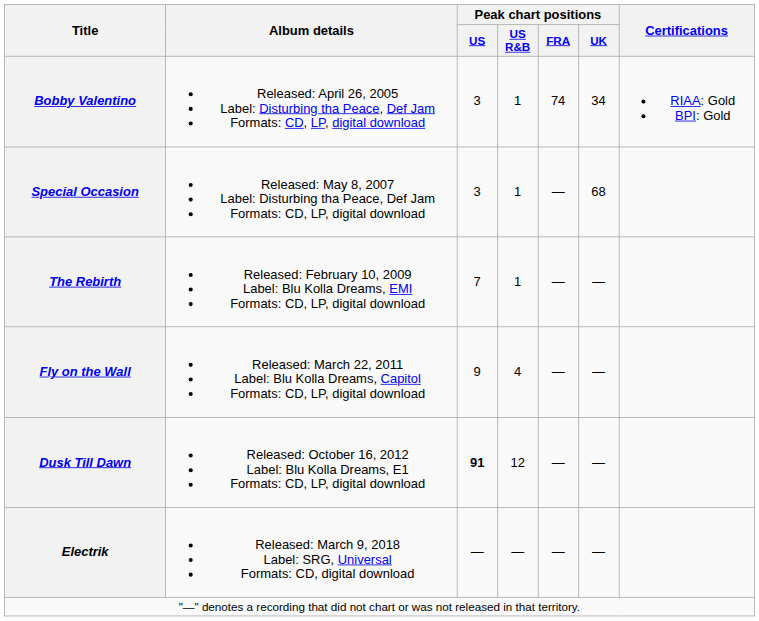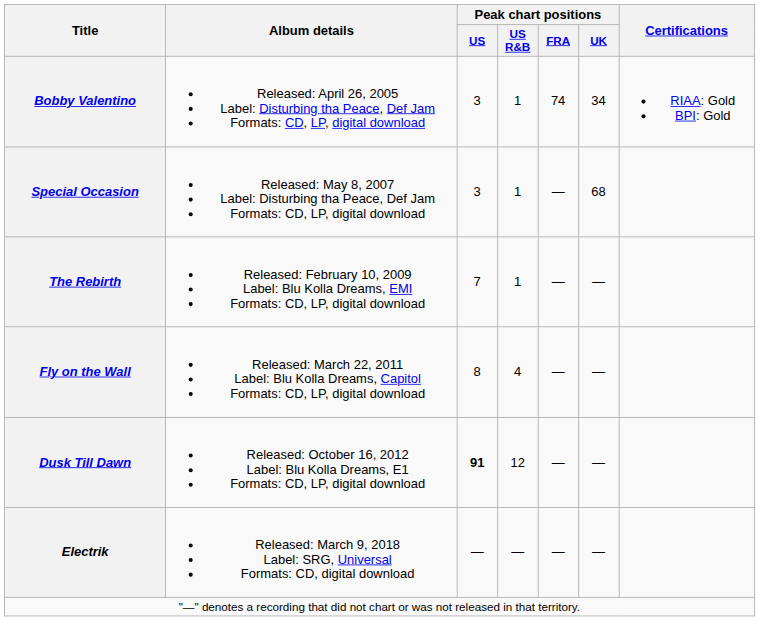 <table class="wikitable plainrowheaders" style="text-align:center;">
 <tr>
 <th scope="col" rowspan="2" style="width:12em;">Title</th>
 <th scope="col" rowspan="2" style="width:22em;">Album details</th>
 <th scope="col" colspan="4">Peak chart positions</th>
 <th scope="col" rowspan="2" style="width:10em;"><a href='#'>Certifications</a></th>
 </tr>
 <tr>
 <th scope="col" style="width:3em;font-size:90%;"><a href='#'>US</a><br></th>
 <th scope="col" style="width:3em;font-size:90%;"><a href='#'>US<br>R&B</a><br></th>
 <th scope="col" style="width:3em;font-size:90%;"><a href='#'>FRA</a><br></th>
 <th scope="col" style="width:3em;font-size:90%;"><a href='#'>UK</a></th>
 </tr>
 <tr>
 <th scope="row"><em><a href='#'>Bobby Valentino</a></em></th>
 <td><br><ul><li>Released: April 26, 2005</li><li>Label: <a href='#'>Disturbing tha Peace</a>, <a href='#'>Def Jam</a></li><li>Formats: <a href='#'>CD</a>, <a href='#'>LP</a>, <a href='#'>digital download</a></li></ul></td>
 <td>3</td>
 <td>1</td>
 <td>74</td>
 <td>34</td>
 <td><br><ul><li><a href='#'>RIAA</a>: Gold</li><li><a href='#'>BPI</a>: Gold</li></ul></td>
 </tr>
 <tr>
 <th scope="row"><em><a href='#'>Special Occasion</a></em></th>
 <td><br><ul><li>Released: May 8, 2007</li><li>Label: Disturbing tha Peace, Def Jam</li><li>Formats: CD, LP, digital download</li></ul></td>
 <td>3</td>
 <td>1</td>
 <td>—</td>
 <td>68</td>
 <td></td>
 </tr>
 <tr>
 <th scope="row"><em><a href='#'>The Rebirth</a></em></th>
 <td><br><ul><li>Released: February 10, 2009</li><li>Label: Blu Kolla Dreams, <a href='#'>EMI</a></li><li>Formats: CD, LP, digital download</li></ul></td>
 <td>7</td>
 <td>1</td>
 <td>—</td>
 <td>—</td>
 <td></td>
 </tr>
 <tr>
 <th scope="row"><em><a href='#'>Fly on the Wall</a></em></th>
 <td><br><ul><li>Released: March 22, 2011</li><li>Label: Blu Kolla Dreams, <a href='#'>Capitol</a></li><li>Formats: CD, LP, digital download</li></ul></td>
-<td>9</td>
+<td>8</td>
 <td>4</td>
 <td>—</td>
 <td>—</td>
 <td></td>
 </tr>
 <tr>
 <th scope="row"><em><a href='#'>Dusk Till Dawn</a></em></th>
 <td><br><ul><li>Released: October 16, 2012</li><li>Label: Blu Kolla Dreams, E1</li><li>Formats: CD, LP, digital download</li></ul></td>
 <td><strong>91</strong></td>
 <td>12</td>
 <td>—</td>
 <td>—</td>
 <td></td>
 </tr>
 <tr>
 <th scope="row"><em>Electrik</em></th>
 <td><br><ul><li>Released: March 9, 2018</li><li>Label: SRG, <a href='#'>Universal</a></li><li>Formats: CD, digital download</li></ul></td>
 <td>—</td>
 <td>—</td>
 <td>—</td>
 <td>—</td>
 <td></td>
 </tr>
 <tr>
 <td colspan="10" style="font-size:90%">"—" denotes a recording that did not chart or was not released in that territory.</td>
 </tr>
 </table>
